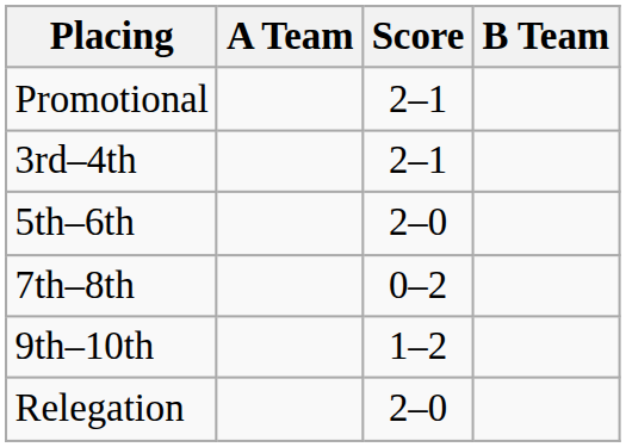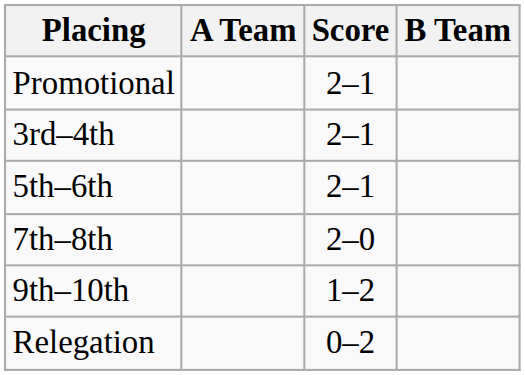 <table class=wikitable style="border:1px solid #AAAAAA;">
 <tr>
 <th>Placing</th>
 <th>A Team</th>
 <th>Score</th>
 <th>B Team</th>
 </tr>
 <tr>
 <td>Promotional</td>
 <td><strong></strong></td>
 <td align="center">2–1</td>
 <td></td>
 </tr>
 <tr>
 <td>3rd–4th</td>
 <td><strong></strong></td>
 <td align="center">2–1</td>
 <td></td>
 </tr>
 <tr>
 <td>5th–6th</td>
 <td><strong></strong></td>
-<td align="center">2–0</td>
+<td align="center">2–1</td>
 <td></td>
 </tr>
 <tr>
 <td>7th–8th</td>
 <td></td>
-<td align="center">0–2</td>
+<td align="center">2–0</td>
 <td><strong></strong></td>
 </tr>
 <tr>
 <td>9th–10th</td>
 <td></td>
 <td align="center">1–2</td>
 <td><strong></strong></td>
 </tr>
 <tr>
 <td>Relegation</td>
 <td><strong></strong></td>
-<td align="center">2–0</td>
+<td align="center">0–2</td>
 <td></td>
 </tr>
 </table>
